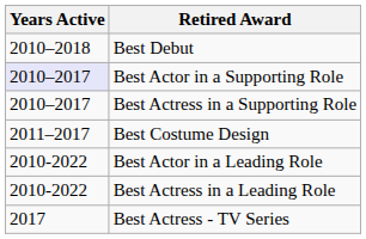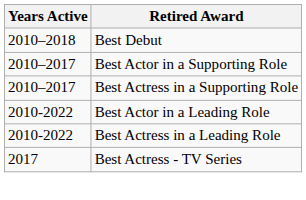 <table class="wikitable">
 <tr>
 <th>Years Active</th>
 <th>Retired Award</th>
 </tr>
 <tr>
 <td>2010–2018</td>
 <td>Best Debut</td>
 </tr>
 <tr>
-<td style="background: lavender;">2010–2017</td>
+<td>2010–2017</td>
 <td>Best Actor in a Supporting Role</td>
 </tr>
 <tr>
 <td>2010–2017</td>
 <td>Best Actress in a Supporting Role</td>
-</tr>
-<tr>
-<td>2011–2017</td>
-<td>Best Costume Design</td>
 </tr>
 <tr>
 <td>2010-2022</td>
 <td>Best Actor in a Leading Role</td>
 </tr>
 <tr>
 <td>2010-2022</td>
 <td>Best Actress in a Leading Role</td>
 </tr>
 <tr>
 <td>2017</td>
 <td>Best Actress - TV Series</td>
 </tr>
 </table>
